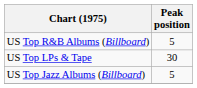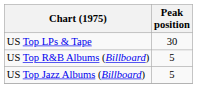 <table class="wikitable">
 <tr>
 <th>Chart (1975)</th>
 <th>Peak<br>position</th>
 </tr>
 <tr>
+<td>US <a href='#'>Top LPs & Tape</a></td>
+<td align="center">30</td>
+</tr>
+<tr>
 <td>US <a href='#'>Top R&B Albums</a> (<em><a href='#'>Billboard</a></em>)</td>
 <td align="center">5</td>
-</tr>
-<tr>
-<td>US <a href='#'>Top LPs & Tape</a></td>
-<td align="center">30</td>
 </tr>
 <tr>
 <td>US <a href='#'>Top Jazz Albums</a> (<em><a href='#'>Billboard</a></em>)</td>
 <td align="center">5</td>
 </tr>
 <tr>
 </tr>
 </table>
